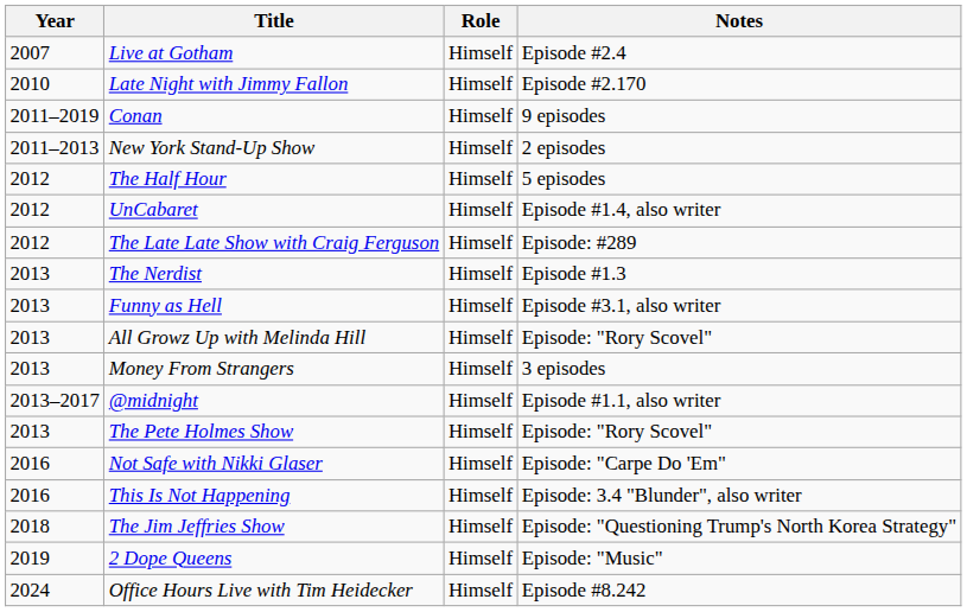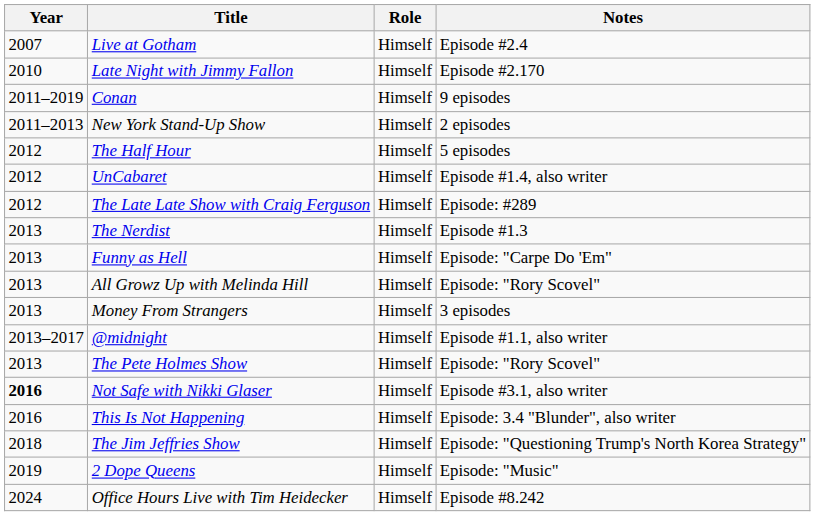 <table class="wikitable sortable">
 <tr>
 <th>Year</th>
 <th>Title</th>
 <th>Role</th>
 <th class="unsortable">Notes</th>
 </tr>
 <tr>
 <td>2007</td>
 <td><em><a href='#'>Live at Gotham</a></em></td>
 <td>Himself</td>
 <td>Episode #2.4</td>
 </tr>
 <tr>
 <td>2010</td>
 <td><em><a href='#'>Late Night with Jimmy Fallon</a></em></td>
 <td>Himself</td>
 <td>Episode #2.170</td>
 </tr>
 <tr>
 <td>2011–2019</td>
 <td><em><a href='#'>Conan</a></em></td>
 <td>Himself</td>
 <td>9 episodes</td>
 </tr>
 <tr>
 <td>2011–2013</td>
 <td><em>New York Stand-Up Show</em></td>
 <td>Himself</td>
 <td>2 episodes</td>
 </tr>
 <tr>
 <td>2012</td>
 <td><em><a href='#'>The Half Hour</a></em></td>
 <td>Himself</td>
 <td>5 episodes</td>
 </tr>
 <tr>
 <td>2012</td>
 <td><em><a href='#'>UnCabaret</a></em></td>
 <td>Himself</td>
 <td>Episode #1.4, also writer</td>
 </tr>
 <tr>
 <td>2012</td>
 <td><em><a href='#'>The Late Late Show with Craig Ferguson</a></em></td>
 <td>Himself</td>
 <td>Episode: #289</td>
 </tr>
 <tr>
 <td>2013</td>
 <td><em><a href='#'>The Nerdist</a></em></td>
 <td>Himself</td>
 <td>Episode #1.3</td>
 </tr>
 <tr>
 <td>2013</td>
 <td><em><a href='#'>Funny as Hell</a></em></td>
 <td>Himself</td>
-<td>Episode #3.1, also writer</td>
+<td>Episode: "Carpe Do 'Em"</td>
 </tr>
 <tr>
 <td>2013</td>
 <td><em>All Growz Up with Melinda Hill</em></td>
 <td>Himself</td>
 <td>Episode: "Rory Scovel"</td>
 </tr>
 <tr>
 <td>2013</td>
 <td><em>Money From Strangers</em></td>
 <td>Himself</td>
 <td>3 episodes</td>
 </tr>
 <tr>
 <td>2013–2017</td>
 <td><em><a href='#'>@midnight</a></em></td>
 <td>Himself</td>
 <td>Episode #1.1, also writer</td>
 </tr>
 <tr>
 <td>2013</td>
 <td><em><a href='#'>The Pete Holmes Show</a></em></td>
 <td>Himself</td>
 <td>Episode: "Rory Scovel"</td>
 </tr>
 <tr>
-<td>2016</td>
+<td><strong>2016</strong></td>
 <td><em><a href='#'>Not Safe with Nikki Glaser</a></em></td>
 <td>Himself</td>
-<td>Episode: "Carpe Do 'Em"</td>
+<td>Episode #3.1, also writer</td>
 </tr>
 <tr>
 <td>2016</td>
 <td><em><a href='#'>This Is Not Happening</a></em></td>
 <td>Himself</td>
 <td>Episode: 3.4 "Blunder", also writer</td>
 </tr>
 <tr>
 <td>2018</td>
 <td><em><a href='#'>The Jim Jeffries Show</a></em></td>
 <td>Himself</td>
 <td>Episode: "Questioning Trump's North Korea Strategy"</td>
 </tr>
 <tr>
 <td>2019</td>
 <td><em><a href='#'>2 Dope Queens</a></em></td>
 <td>Himself</td>
 <td>Episode: "Music"</td>
 </tr>
 <tr>
 <td>2024</td>
 <td><em>Office Hours Live with Tim Heidecker</em></td>
 <td>Himself</td>
 <td>Episode #8.242</td>
 </tr>
 </table>
